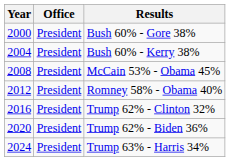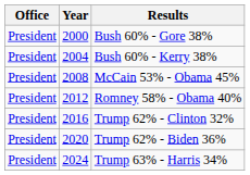 <table class=wikitable>
 <tr>
+<th>Office</th>
 <th>Year</th>
-<th>Office</th>
 <th>Results</th>
 </tr>
 <tr>
+<td><a href='#'>President</a></td>
 <td><a href='#'>2000</a></td>
-<td><a href='#'>President</a></td>
 <td align="left" ><a href='#'>Bush</a> 60% - <a href='#'>Gore</a> 38%</td>
 </tr>
 <tr>
+<td><a href='#'>President</a></td>
 <td><a href='#'>2004</a></td>
-<td><a href='#'>President</a></td>
 <td align="left" ><a href='#'>Bush</a> 60% - <a href='#'>Kerry</a> 38%</td>
 </tr>
 <tr>
+<td><a href='#'>President</a></td>
 <td><a href='#'>2008</a></td>
-<td><a href='#'>President</a></td>
 <td align="left" ><a href='#'>McCain</a> 53% - <a href='#'>Obama</a> 45%</td>
 </tr>
 <tr>
+<td><a href='#'>President</a></td>
 <td><a href='#'>2012</a></td>
-<td><a href='#'>President</a></td>
 <td align="left" ><a href='#'>Romney</a> 58% - <a href='#'>Obama</a> 40%</td>
 </tr>
 <tr>
+<td><a href='#'>President</a></td>
 <td><a href='#'>2016</a></td>
-<td><a href='#'>President</a></td>
 <td align="left" ><a href='#'>Trump</a> 62% - <a href='#'>Clinton</a> 32%</td>
 </tr>
 <tr>
+<td><a href='#'>President</a></td>
 <td><a href='#'>2020</a></td>
-<td><a href='#'>President</a></td>
 <td align="left" ><a href='#'>Trump</a> 62% - <a href='#'>Biden</a> 36%</td>
 </tr>
 <tr>
+<td><a href='#'>President</a></td>
 <td><a href='#'>2024</a></td>
-<td><a href='#'>President</a></td>
 <td align="left" ><a href='#'>Trump</a> 63% - <a href='#'>Harris</a> 34%</td>
 </tr>
 </table>
